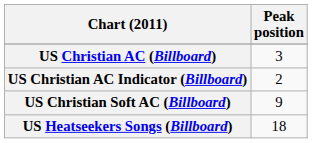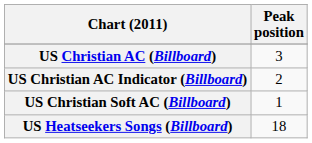 <table class="wikitable sortable plainrowheaders" style="text-align:center">
 <tr>
 <th scope="col">Chart (2011)</th>
 <th scope="col">Peak<br> position</th>
 </tr>
 <tr>
 </tr>
 <tr>
 </tr>
 <tr>
 </tr>
 <tr>
 <th scope="row">US <a href='#'>Christian AC</a> (<em><a href='#'>Billboard</a></em>)</th>
 <td>3</td>
 </tr>
 <tr>
 <th scope="row">US Christian AC Indicator (<em><a href='#'>Billboard</a></em>)</th>
 <td align="center">2</td>
 </tr>
 <tr>
 <th scope="row">US Christian Soft AC (<em><a href='#'>Billboard</a></em>)</th>
-<td align="center">9</td>
+<td align="center">1</td>
 </tr>
 <tr>
 <th scope="row">US <a href='#'>Heatseekers Songs</a> (<a href='#'><em>Billboard</em></a>)</th>
 <td>18</td>
 </tr>
 </table>
